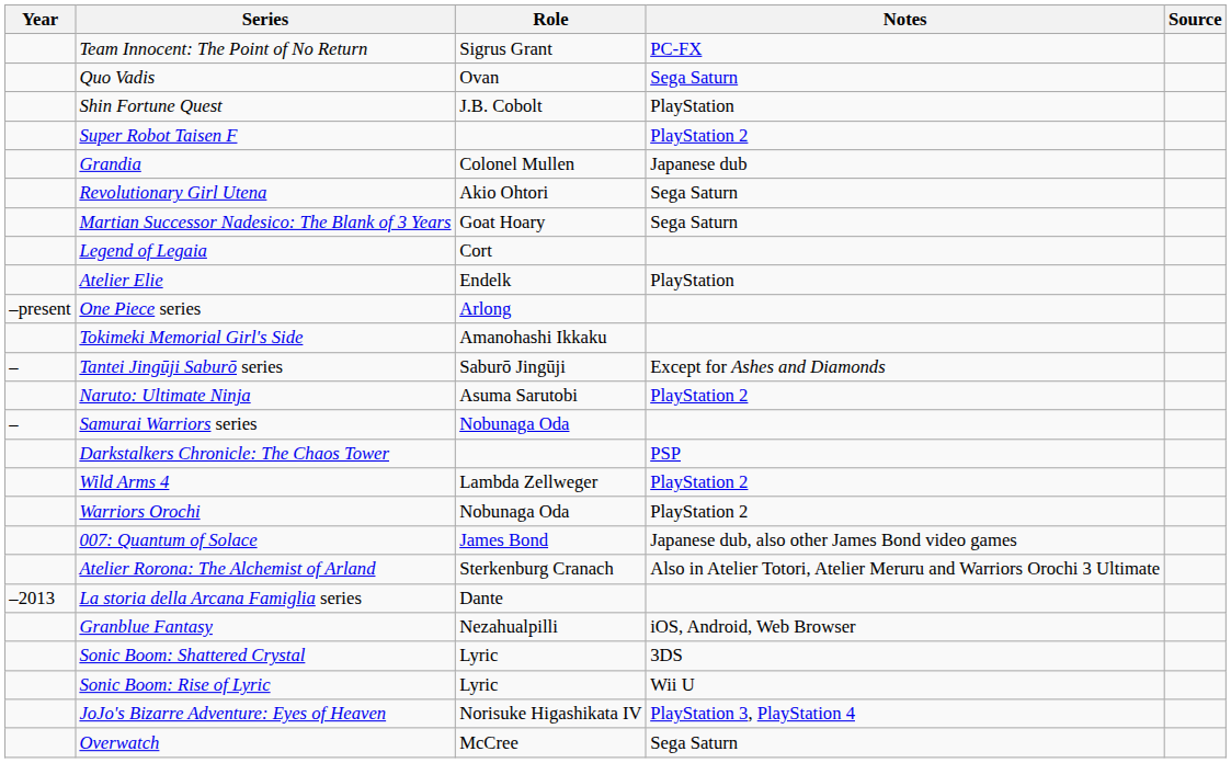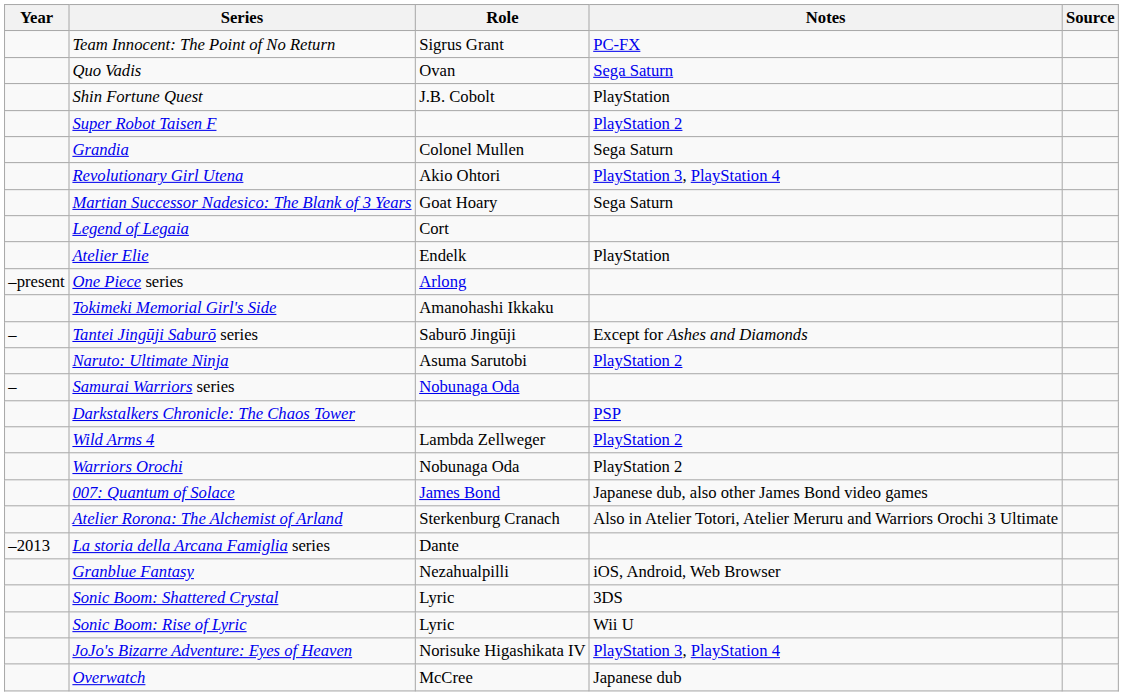 <table class="wikitable sortable plainrowheaders">
 <tr>
 <th>Year</th>
 <th>Series</th>
 <th>Role</th>
 <th class="unsortable">Notes</th>
 <th class="unsortable">Source</th>
 </tr>
 <tr>
 <td></td>
 <td><em>Team Innocent: The Point of No Return</em></td>
 <td>Sigrus Grant</td>
 <td><a href='#'>PC-FX</a></td>
 <td></td>
 </tr>
 <tr>
 <td></td>
 <td><em>Quo Vadis</em></td>
 <td>Ovan</td>
 <td><a href='#'>Sega Saturn</a></td>
 <td></td>
 </tr>
 <tr>
 <td></td>
 <td><em>Shin Fortune Quest</em></td>
 <td>J.B. Cobolt</td>
 <td>PlayStation</td>
 <td></td>
 </tr>
 <tr>
 <td></td>
 <td><em><a href='#'>Super Robot Taisen F</a></em></td>
 <td></td>
 <td><a href='#'>PlayStation 2</a></td>
 <td></td>
 </tr>
 <tr>
 <td></td>
 <td><em><a href='#'>Grandia</a></em></td>
 <td>Colonel Mullen</td>
-<td>Japanese dub</td>
+<td>Sega Saturn</td>
 <td></td>
 </tr>
 <tr>
 <td></td>
 <td><em><a href='#'>Revolutionary Girl Utena</a></em></td>
 <td>Akio Ohtori</td>
-<td>Sega Saturn</td>
+<td><a href='#'>PlayStation 3</a>, <a href='#'>PlayStation 4</a></td>
 <td></td>
 </tr>
 <tr>
 <td></td>
 <td><em><a href='#'>Martian Successor Nadesico: The Blank of 3 Years</a></em></td>
 <td>Goat Hoary</td>
 <td>Sega Saturn</td>
 <td></td>
 </tr>
 <tr>
 <td></td>
 <td><em><a href='#'>Legend of Legaia</a></em></td>
 <td>Cort</td>
 <td></td>
 <td></td>
 </tr>
 <tr>
 <td></td>
 <td><em><a href='#'>Atelier Elie</a></em></td>
 <td>Endelk</td>
 <td>PlayStation</td>
 <td></td>
 </tr>
 <tr>
 <td>–present</td>
 <td><em><a href='#'>One Piece</a></em> series</td>
 <td><a href='#'>Arlong</a></td>
 <td></td>
 <td></td>
 </tr>
 <tr>
 <td></td>
 <td><em><a href='#'>Tokimeki Memorial Girl's Side</a></em></td>
 <td>Amanohashi Ikkaku</td>
 <td></td>
 <td></td>
 </tr>
 <tr>
 <td>–</td>
 <td><em><a href='#'>Tantei Jingūji Saburō</a></em> series</td>
 <td>Saburō Jingūji</td>
 <td>Except for <em>Ashes and Diamonds</em></td>
 <td></td>
 </tr>
 <tr>
 <td></td>
 <td><em><a href='#'>Naruto: Ultimate Ninja</a></em></td>
 <td>Asuma Sarutobi</td>
 <td><a href='#'>PlayStation 2</a></td>
 <td></td>
 </tr>
 <tr>
 <td>–</td>
 <td><em><a href='#'>Samurai Warriors</a></em> series</td>
 <td><a href='#'>Nobunaga Oda</a></td>
 <td></td>
 <td></td>
 </tr>
 <tr>
 <td></td>
 <td><em><a href='#'>Darkstalkers Chronicle: The Chaos Tower</a></em></td>
 <td></td>
 <td><a href='#'>PSP</a></td>
 <td></td>
 </tr>
 <tr>
 <td></td>
 <td><em><a href='#'>Wild Arms 4 </a></em></td>
 <td>Lambda Zellweger</td>
 <td><a href='#'>PlayStation 2</a></td>
 <td></td>
 </tr>
 <tr>
 <td></td>
 <td><em><a href='#'>Warriors Orochi</a></em></td>
 <td>Nobunaga Oda</td>
 <td>PlayStation 2</td>
 <td></td>
 </tr>
 <tr>
 <td></td>
 <td><em><a href='#'>007: Quantum of Solace</a></em></td>
 <td><a href='#'>James Bond</a></td>
 <td>Japanese dub, also other James Bond video games</td>
 <td></td>
 </tr>
 <tr>
 <td></td>
 <td><em><a href='#'>Atelier Rorona: The Alchemist of Arland</a></em></td>
 <td>Sterkenburg Cranach</td>
 <td>Also in Atelier Totori, Atelier Meruru and Warriors Orochi 3 Ultimate</td>
 <td></td>
 </tr>
 <tr>
 <td>–2013</td>
 <td><em><a href='#'>La storia della Arcana Famiglia</a></em> series</td>
 <td>Dante</td>
 <td></td>
 <td></td>
 </tr>
 <tr>
 <td></td>
 <td><em><a href='#'>Granblue Fantasy</a></em></td>
 <td>Nezahualpilli</td>
 <td>iOS, Android, Web Browser</td>
 <td></td>
 </tr>
 <tr>
 <td></td>
 <td><em><a href='#'>Sonic Boom: Shattered Crystal</a></em></td>
 <td>Lyric</td>
 <td>3DS</td>
 <td></td>
 </tr>
 <tr>
 <td></td>
 <td><em><a href='#'>Sonic Boom: Rise of Lyric</a></em></td>
 <td>Lyric</td>
 <td>Wii U</td>
 <td></td>
 </tr>
 <tr>
 <td></td>
 <td><em><a href='#'>JoJo's Bizarre Adventure: Eyes of Heaven</a></em></td>
 <td>Norisuke Higashikata IV</td>
 <td><a href='#'>PlayStation 3</a>, <a href='#'>PlayStation 4</a></td>
 <td></td>
 </tr>
 <tr>
 <td></td>
 <td><em><a href='#'>Overwatch</a></em></td>
 <td>McCree</td>
-<td>Sega Saturn</td>
+<td>Japanese dub</td>
 <td></td>
 </tr>
 </table>
